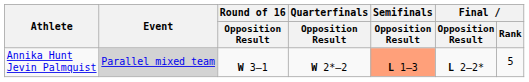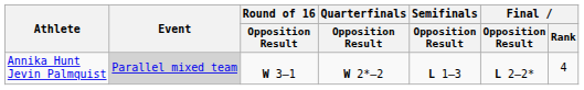 <table class="wikitable" style="font-size:90%">
 <tr>
 <th rowspan="2">Athlete</th>
 <th rowspan="2">Event</th>
 <th>Round of 16</th>
 <th>Quarterfinals</th>
 <th>Semifinals</th>
 <th colspan=2>Final / </th>
 </tr>
 <tr style="font-size:95%">
 <th>Opposition<br>Result</th>
 <th>Opposition<br>Result</th>
 <th>Opposition<br>Result</th>
 <th>Opposition<br>Result</th>
 <th>Rank</th>
 </tr>
 <tr align=center>
 <td align=left><a href='#'>Annika Hunt</a><br><a href='#'>Jevin Palmquist</a></td>
 <td align=left style="background: lightgrey;"><a href='#'>Parallel mixed team</a></td>
 <td><br><strong>W</strong> 3–1</td>
 <td><br><strong>W</strong> 2*–2</td>
-<td style="background: lightsalmon;"><br><strong>L</strong> 1–3</td>
+<td><br><strong>L</strong> 1–3</td>
 <td><br><strong>L</strong> 2–2*</td>
-<td>5</td>
+<td>4</td>
 </tr>
 </table>
